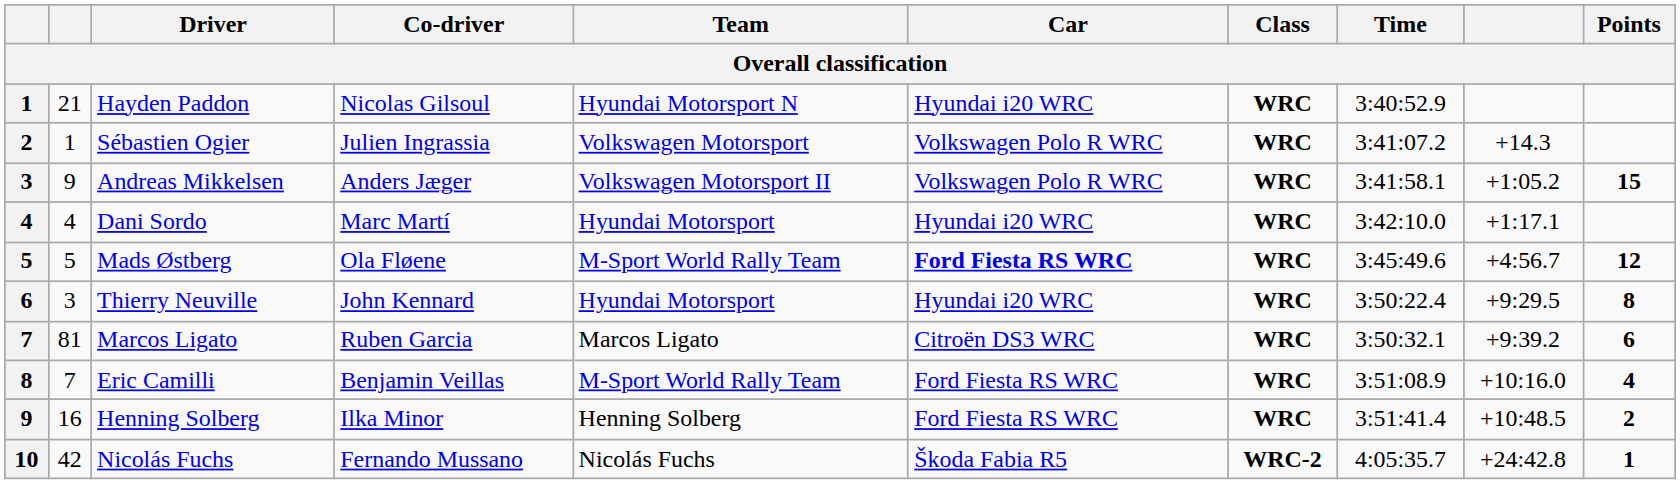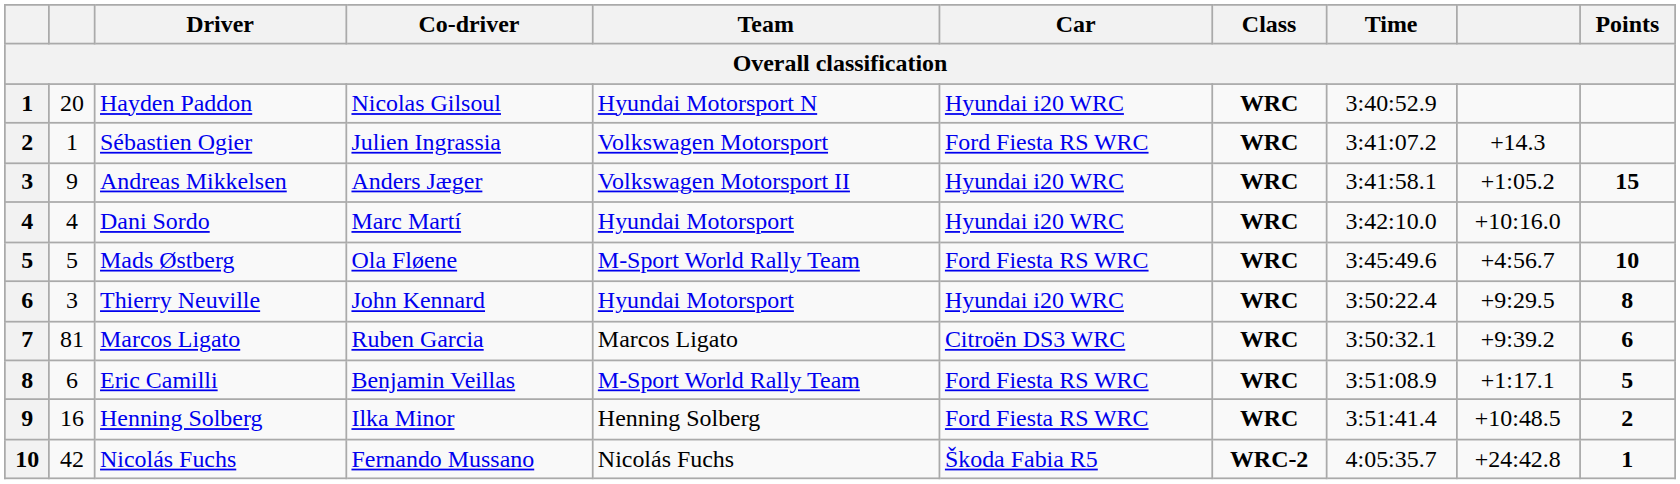 <table class="wikitable" width=85% style="text-align: left; font-size: 85%; max-width: 950px;">
 <tr>
 <th></th>
 <th></th>
 <th>Driver</th>
 <th>Co-driver</th>
 <th>Team</th>
 <th>Car</th>
 <th>Class</th>
 <th>Time</th>
 <th></th>
 <th>Points</th>
 </tr>
 <tr>
 <th colspan=11>Overall classification</th>
 </tr>
 <tr>
 <th>1</th>
-<td align="center">21</td>
+<td align="center">20</td>
 <td> <a href='#'>Hayden Paddon</a></td>
 <td> <a href='#'>Nicolas Gilsoul</a></td>
 <td> <a href='#'>Hyundai Motorsport N</a></td>
 <td><a href='#'>Hyundai i20 WRC</a></td>
 <td align="center"><strong><span>WRC</span></strong></td>
 <td align="center">3:40:52.9</td>
 <td align="center"></td>
 <td align="center"><strong></strong></td>
 </tr>
 <tr>
 <th>2</th>
 <td align="center">1</td>
 <td> <a href='#'>Sébastien Ogier</a></td>
 <td> <a href='#'>Julien Ingrassia</a></td>
 <td> <a href='#'>Volkswagen Motorsport</a></td>
-<td><a href='#'>Volkswagen Polo R WRC</a></td>
+<td><a href='#'>Ford Fiesta RS WRC</a></td>
 <td align="center"><strong><span>WRC</span></strong></td>
 <td align="center">3:41:07.2</td>
 <td align="center">+14.3</td>
 <td align="center"><strong></strong></td>
 </tr>
 <tr>
 <th>3</th>
 <td align="center">9</td>
 <td> <a href='#'>Andreas Mikkelsen</a></td>
 <td> <a href='#'>Anders Jæger</a></td>
 <td> <a href='#'>Volkswagen Motorsport II</a></td>
-<td><a href='#'>Volkswagen Polo R WRC</a></td>
+<td><a href='#'>Hyundai i20 WRC</a></td>
 <td align="center"><strong><span>WRC</span></strong></td>
 <td align="center">3:41:58.1</td>
 <td align="center">+1:05.2</td>
 <td align="center"><strong>15</strong></td>
 </tr>
 <tr>
 <th>4</th>
 <td align="center">4</td>
 <td> <a href='#'>Dani Sordo</a></td>
 <td> <a href='#'>Marc Martí</a></td>
 <td> <a href='#'>Hyundai Motorsport</a></td>
 <td><a href='#'>Hyundai i20 WRC</a></td>
 <td align="center"><strong><span>WRC</span></strong></td>
 <td align="center">3:42:10.0</td>
-<td align="center">+1:17.1</td>
+<td align="center">+10:16.0</td>
 <td align="center"><strong></strong></td>
 </tr>
 <tr>
 <th>5</th>
 <td align="center">5</td>
 <td> <a href='#'>Mads Østberg</a></td>
 <td> <a href='#'>Ola Fløene</a></td>
 <td> <a href='#'>M-Sport World Rally Team</a></td>
-<td><strong><a href='#'>Ford Fiesta RS WRC</a></strong></td>
+<td><a href='#'>Ford Fiesta RS WRC</a></td>
 <td align="center"><strong><span>WRC</span></strong></td>
 <td align="center">3:45:49.6</td>
 <td align="center">+4:56.7</td>
-<td align="center"><strong>12</strong></td>
+<td align="center"><strong>10</strong></td>
 </tr>
 <tr>
 <th>6</th>
 <td align="center">3</td>
 <td> <a href='#'>Thierry Neuville</a></td>
 <td> <a href='#'>John Kennard</a></td>
 <td> <a href='#'>Hyundai Motorsport</a></td>
 <td><a href='#'>Hyundai i20 WRC</a></td>
 <td align="center"><strong><span>WRC</span></strong></td>
 <td align="center">3:50:22.4</td>
 <td align="center">+9:29.5</td>
 <td align="center"><strong>8</strong></td>
 </tr>
 <tr>
 <th>7</th>
 <td align="center">81</td>
 <td> <a href='#'>Marcos Ligato</a></td>
 <td> <a href='#'>Ruben Garcia</a></td>
 <td> Marcos Ligato</td>
 <td><a href='#'>Citroën DS3 WRC</a></td>
 <td align="center"><strong><span>WRC</span></strong></td>
 <td align="center">3:50:32.1</td>
 <td align="center">+9:39.2</td>
 <td align="center"><strong>6</strong></td>
 </tr>
 <tr>
 <th>8</th>
-<td align="center">7</td>
+<td align="center">6</td>
 <td> <a href='#'>Eric Camilli</a></td>
 <td> <a href='#'>Benjamin Veillas</a></td>
 <td> <a href='#'>M-Sport World Rally Team</a></td>
 <td><a href='#'>Ford Fiesta RS WRC</a></td>
 <td align="center"><strong><span>WRC</span></strong></td>
 <td align="center">3:51:08.9</td>
-<td align="center">+10:16.0</td>
-<td align="center"><strong>4</strong></td>
+<td align="center">+1:17.1</td>
+<td align="center"><strong>5</strong></td>
 </tr>
 <tr>
 <th>9</th>
 <td align="center">16</td>
 <td> <a href='#'>Henning Solberg</a></td>
 <td> <a href='#'>Ilka Minor</a></td>
 <td> Henning Solberg</td>
 <td><a href='#'>Ford Fiesta RS WRC</a></td>
 <td align="center"><strong><span>WRC</span></strong></td>
 <td align="center">3:51:41.4</td>
 <td align="center">+10:48.5</td>
 <td align="center"><strong>2</strong></td>
 </tr>
 <tr>
 <th>10</th>
 <td align="center">42</td>
 <td> <a href='#'>Nicolás Fuchs</a></td>
 <td> <a href='#'>Fernando Mussano</a></td>
 <td> Nicolás Fuchs</td>
 <td><a href='#'>Škoda Fabia R5</a></td>
 <td align="center"><strong><span>WRC-2</span></strong></td>
 <td align="center">4:05:35.7</td>
 <td align="center">+24:42.8</td>
 <td align="center"><strong>1</strong></td>
 </tr>
 </table>
